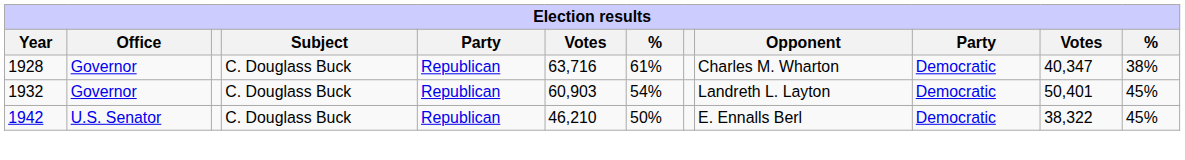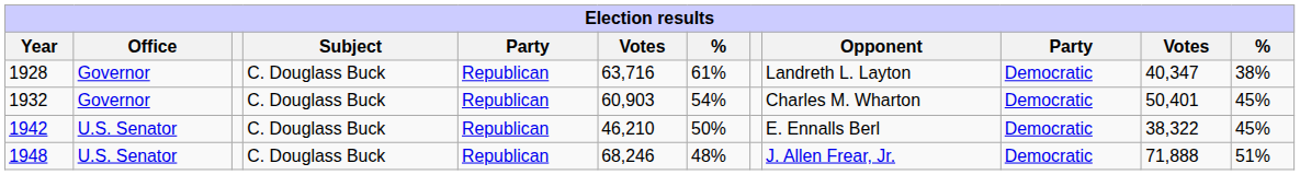 <table class=wikitable style="width: 94%" style="text-align: center;" align="center">
 <tr bgcolor=#cccccc>
 <th colspan=12 style="background: #ccccff;">Election results</th>
 </tr>
 <tr>
 <th><strong>Year</strong></th>
 <th><strong>Office</strong></th>
 <th></th>
 <th><strong>Subject</strong></th>
 <th><strong>Party</strong></th>
 <th><strong>Votes</strong></th>
 <th><strong>%</strong></th>
 <th></th>
 <th><strong>Opponent</strong></th>
 <th><strong>Party</strong></th>
 <th><strong>Votes</strong></th>
 <th><strong>%</strong></th>
 </tr>
 <tr>
 <td>1928</td>
 <td><a href='#'>Governor</a></td>
 <td></td>
 <td>C. Douglass Buck</td>
 <td><a href='#'>Republican</a></td>
 <td>63,716</td>
 <td>61%</td>
 <td></td>
-<td>Charles M. Wharton</td>
+<td>Landreth L. Layton</td>
 <td><a href='#'>Democratic</a></td>
 <td>40,347</td>
 <td>38%</td>
 </tr>
 <tr>
 <td>1932</td>
 <td><a href='#'>Governor</a></td>
 <td></td>
 <td>C. Douglass Buck</td>
 <td><a href='#'>Republican</a></td>
 <td>60,903</td>
 <td>54%</td>
 <td></td>
-<td>Landreth L. Layton</td>
+<td>Charles M. Wharton</td>
 <td><a href='#'>Democratic</a></td>
 <td>50,401</td>
 <td>45%</td>
 </tr>
 <tr>
 <td><a href='#'>1942</a></td>
 <td><a href='#'>U.S. Senator</a></td>
 <td></td>
 <td>C. Douglass Buck</td>
 <td><a href='#'>Republican</a></td>
 <td>46,210</td>
 <td>50%</td>
 <td></td>
 <td>E. Ennalls Berl</td>
 <td><a href='#'>Democratic</a></td>
 <td>38,322</td>
 <td>45%</td>
 </tr>
+<tr>
+<td><a href='#'>1948</a></td>
+<td><a href='#'>U.S. Senator</a></td>
+<td></td>
+<td>C. Douglass Buck</td>
+<td><a href='#'>Republican</a></td>
+<td>68,246</td>
+<td>48%</td>
+<td></td>
+<td><a href='#'>J. Allen Frear, Jr.</a></td>
+<td><a href='#'>Democratic</a></td>
+<td>71,888</td>
+<td>51%</td>
+</tr>
 </table>
